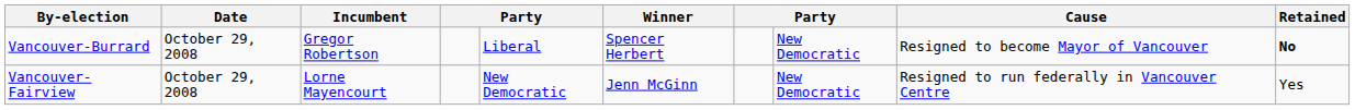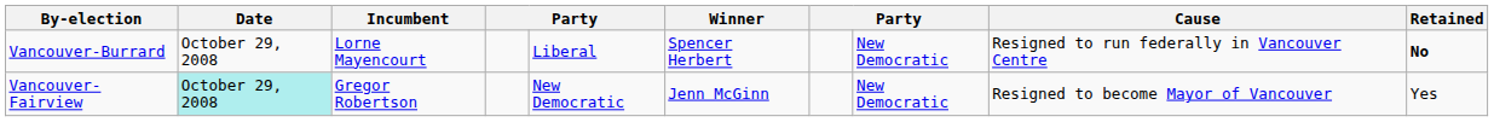 <table class=wikitable style="width:100%">
 <tr>
 <th>By-election</th>
 <th>Date</th>
 <th>Incumbent</th>
 <th colspan=2>Party</th>
 <th>Winner</th>
 <th colspan=2>Party</th>
 <th>Cause</th>
 <th>Retained</th>
 </tr>
 <tr>
 <td><a href='#'>Vancouver-Burrard</a></td>
 <td>October 29, 2008</td>
-<td><a href='#'>Gregor Robertson</a></td>
+<td><a href='#'>Lorne Mayencourt</a></td>
 <td>    </td>
 <td><a href='#'>Liberal</a></td>
 <td><a href='#'>Spencer Herbert</a></td>
 <td>    </td>
 <td><a href='#'>New Democratic</a></td>
-<td>Resigned to become <a href='#'>Mayor of Vancouver</a></td>
+<td>Resigned to run federally in <a href='#'>Vancouver Centre</a></td>
 <td><strong>No</strong></td>
 </tr>
 <tr>
 <td><a href='#'>Vancouver-Fairview</a></td>
-<td>October 29, 2008</td>
-<td><a href='#'>Lorne Mayencourt</a></td>
+<td style="background: paleturquoise;">October 29, 2008</td>
+<td><a href='#'>Gregor Robertson</a></td>
 <td>    </td>
 <td><a href='#'>New Democratic</a></td>
 <td><a href='#'>Jenn McGinn</a></td>
 <td>    </td>
 <td><a href='#'>New Democratic</a></td>
-<td>Resigned to run federally in <a href='#'>Vancouver Centre</a></td>
+<td>Resigned to become <a href='#'>Mayor of Vancouver</a></td>
 <td>Yes</td>
 </tr>
 </table>
